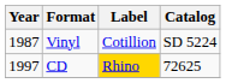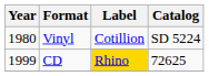 <table class="wikitable">
 <tr>
 <th>Year</th>
 <th>Format</th>
 <th>Label</th>
 <th>Catalog</th>
 </tr>
 <tr>
-<td>1987</td>
+<td>1980</td>
 <td><a href='#'>Vinyl</a></td>
 <td><a href='#'>Cotillion</a></td>
 <td>SD 5224</td>
 </tr>
 <tr>
-<td>1997</td>
+<td>1999</td>
 <td><a href='#'>CD</a></td>
 <td style="background: gold;"><a href='#'>Rhino</a></td>
 <td>72625</td>
 </tr>
 <tr>
 </tr>
 </table>
